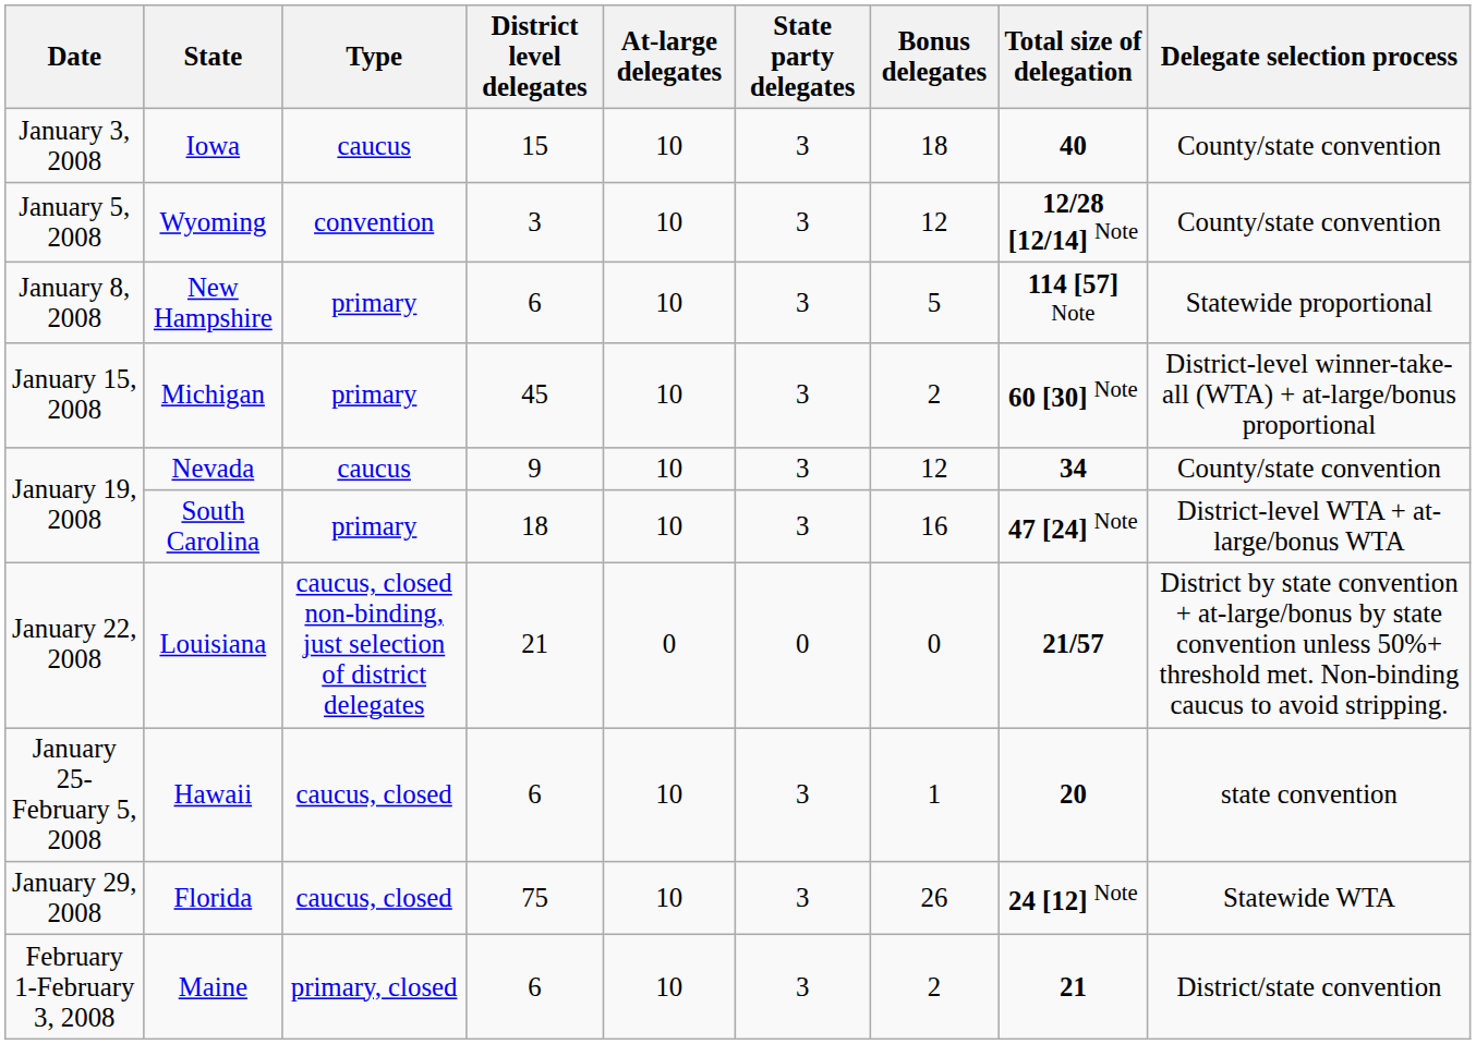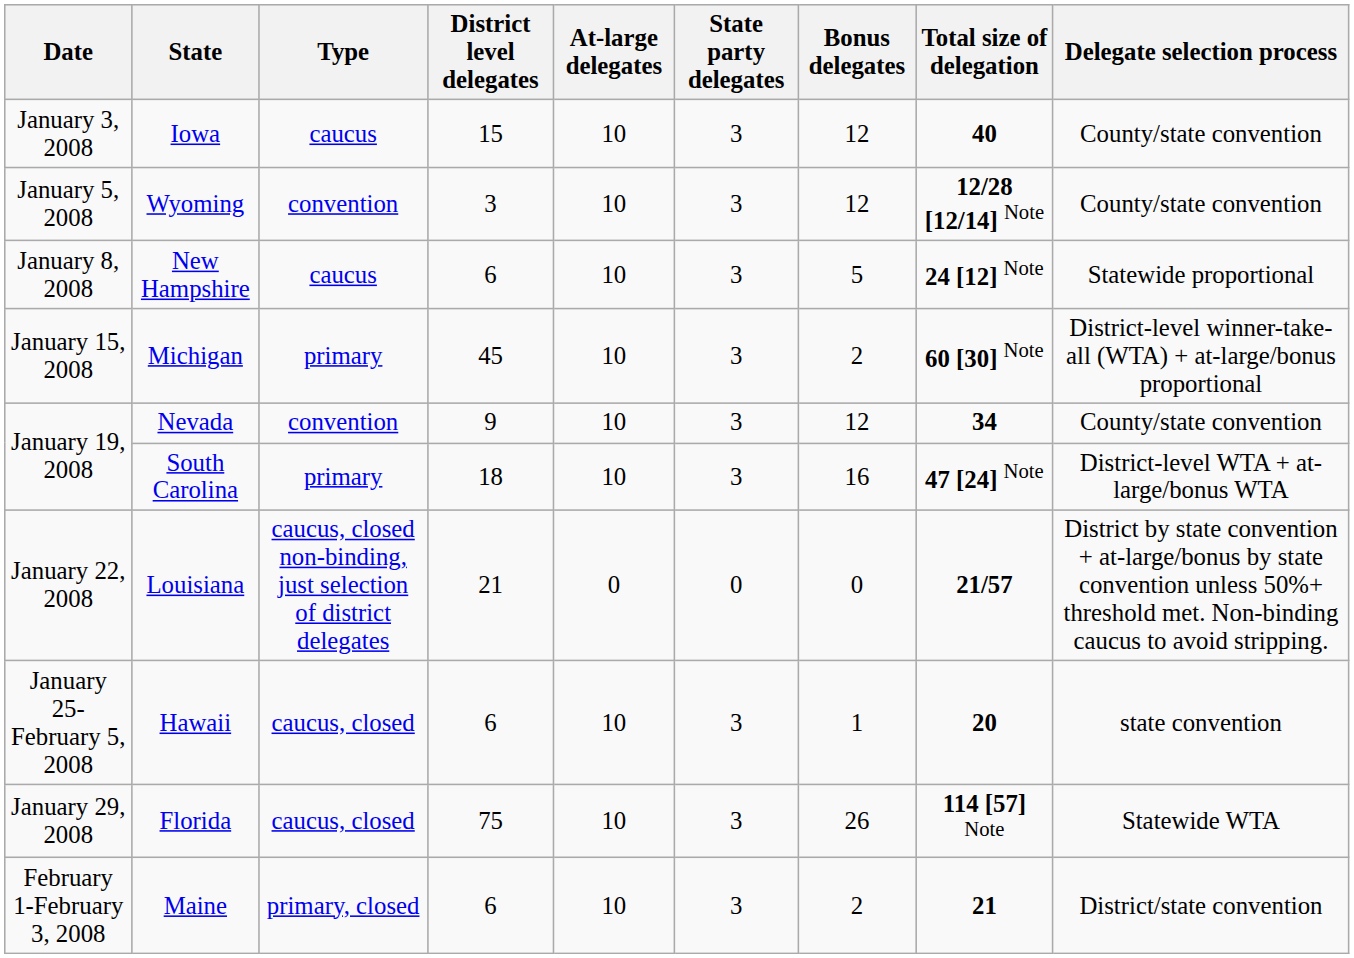 <table class="wikitable">
 <tr>
 <th>Date</th>
 <th>State</th>
 <th>Type</th>
 <th>District level delegates</th>
 <th>At-large delegates</th>
 <th>State party delegates</th>
 <th>Bonus delegates</th>
 <th>Total size of delegation</th>
 <th>Delegate selection process</th>
 </tr>
 <tr align=center>
 <td>January 3, 2008</td>
 <td><a href='#'>Iowa</a></td>
 <td><a href='#'>caucus</a></td>
 <td>15</td>
 <td>10</td>
 <td>3</td>
-<td>18</td>
+<td>12</td>
 <td><strong>40</strong></td>
 <td>County/state convention</td>
 </tr>
 <tr align=center>
 <td>January 5, 2008</td>
 <td><a href='#'>Wyoming</a></td>
 <td><a href='#'>convention</a></td>
 <td>3</td>
 <td>10</td>
 <td>3</td>
 <td>12</td>
 <td><strong>12/28 [12/14]</strong> <sup>Note</sup></td>
 <td>County/state convention</td>
 </tr>
 <tr align=center>
 <td>January 8, 2008</td>
 <td><a href='#'>New Hampshire</a></td>
-<td><a href='#'>primary</a></td>
+<td><a href='#'>caucus</a></td>
 <td>6</td>
 <td>10</td>
 <td>3</td>
 <td>5</td>
-<td><strong>114 [57]</strong> <sup>Note</sup></td>
+<td><strong>24 [12]</strong> <sup>Note</sup></td>
 <td>Statewide proportional</td>
 </tr>
 <tr align=center>
 <td>January 15, 2008</td>
 <td><a href='#'>Michigan</a></td>
 <td><a href='#'>primary</a></td>
 <td>45</td>
 <td>10</td>
 <td>3</td>
 <td>2</td>
 <td><strong>60 [30]</strong> <sup>Note</sup></td>
 <td>District-level winner-take-all (WTA) + at-large/bonus proportional</td>
 </tr>
 <tr align=center>
 <td rowspan=2>January 19, 2008</td>
 <td><a href='#'>Nevada</a></td>
-<td><a href='#'>caucus</a></td>
+<td><a href='#'>convention</a></td>
 <td>9</td>
 <td>10</td>
 <td>3</td>
 <td>12</td>
 <td><strong>34</strong></td>
 <td>County/state convention</td>
 </tr>
 <tr align=center>
 <td><a href='#'>South Carolina</a></td>
 <td><a href='#'>primary</a></td>
 <td>18</td>
 <td>10</td>
 <td>3</td>
 <td>16</td>
 <td><strong>47 [24]</strong> <sup>Note</sup></td>
 <td>District-level WTA + at-large/bonus WTA</td>
 </tr>
 <tr align=center>
 <td>January 22, 2008</td>
 <td><a href='#'>Louisiana</a></td>
 <td><a href='#'>caucus, closed<br> non-binding, just selection of district delegates</a></td>
 <td>21</td>
 <td>0</td>
 <td>0</td>
 <td>0</td>
 <td><strong>21/57</strong></td>
 <td>District by state convention + at-large/bonus by state convention unless 50%+ threshold met. Non-binding caucus to avoid stripping.</td>
 </tr>
 <tr align=center>
 <td>January 25-February 5, 2008</td>
 <td><a href='#'>Hawaii</a></td>
 <td><a href='#'>caucus, closed</a></td>
 <td>6</td>
 <td>10</td>
 <td>3</td>
 <td>1</td>
 <td><strong>20</strong></td>
 <td>state convention</td>
 </tr>
 <tr align=center>
 <td>January 29, 2008</td>
 <td><a href='#'>Florida</a></td>
 <td><a href='#'>caucus, closed</a></td>
 <td>75</td>
 <td>10</td>
 <td>3</td>
 <td>26</td>
-<td><strong>24 [12]</strong> <sup>Note</sup></td>
+<td><strong>114 [57]</strong> <sup>Note</sup></td>
 <td>Statewide WTA</td>
 </tr>
 <tr align=center>
 <td>February 1-February 3, 2008</td>
 <td><a href='#'>Maine</a></td>
 <td><a href='#'>primary, closed</a></td>
 <td>6</td>
 <td>10</td>
 <td>3</td>
 <td>2</td>
 <td><strong>21</strong></td>
 <td>District/state convention</td>
 </tr>
 </table>
